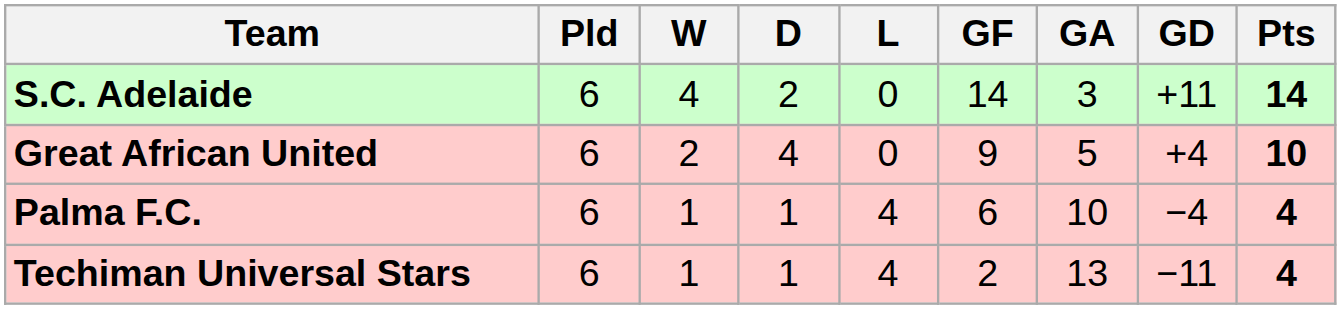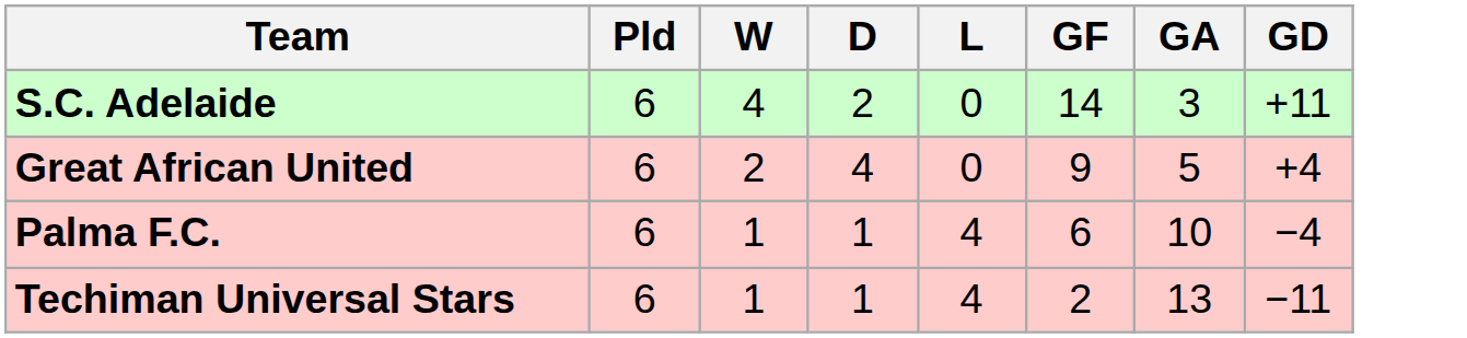 <table class="wikitable" style="text-align:center">
 <tr bgcolor=#efefef>
 <th width=220>Team</th>
 <th width=35>Pld</th>
 <th width=35>W</th>
 <th width=35>D</th>
 <th width=35>L</th>
 <th width=35>GF</th>
 <th width=35>GA</th>
 <th width=35>GD</th>
-<th width=35>Pts</th>
 </tr>
 <tr bgcolor=#ccffcc>
 <td align=left> <strong>S.C. Adelaide</strong></td>
 <td>6</td>
 <td>4</td>
 <td>2</td>
 <td>0</td>
 <td>14</td>
 <td>3</td>
 <td>+11</td>
-<td><strong>14</strong></td>
 </tr>
 <tr bgcolor=#ffcccc>
 <td align=left> <strong>Great African United</strong></td>
 <td>6</td>
 <td>2</td>
 <td>4</td>
 <td>0</td>
 <td>9</td>
 <td>5</td>
 <td>+4</td>
-<td><strong>10</strong></td>
 </tr>
 <tr bgcolor=#ffcccc>
 <td align=left> <strong>Palma F.C.</strong></td>
 <td>6</td>
 <td>1</td>
 <td>1</td>
 <td>4</td>
 <td>6</td>
 <td>10</td>
 <td>−4</td>
-<td><strong>4</strong></td>
 </tr>
 <tr bgcolor=#ffcccc>
 <td align=left> <strong>Techiman Universal Stars</strong></td>
 <td>6</td>
 <td>1</td>
 <td>1</td>
 <td>4</td>
 <td>2</td>
 <td>13</td>
 <td>−11</td>
-<td><strong>4</strong></td>
 </tr>
 </table>
